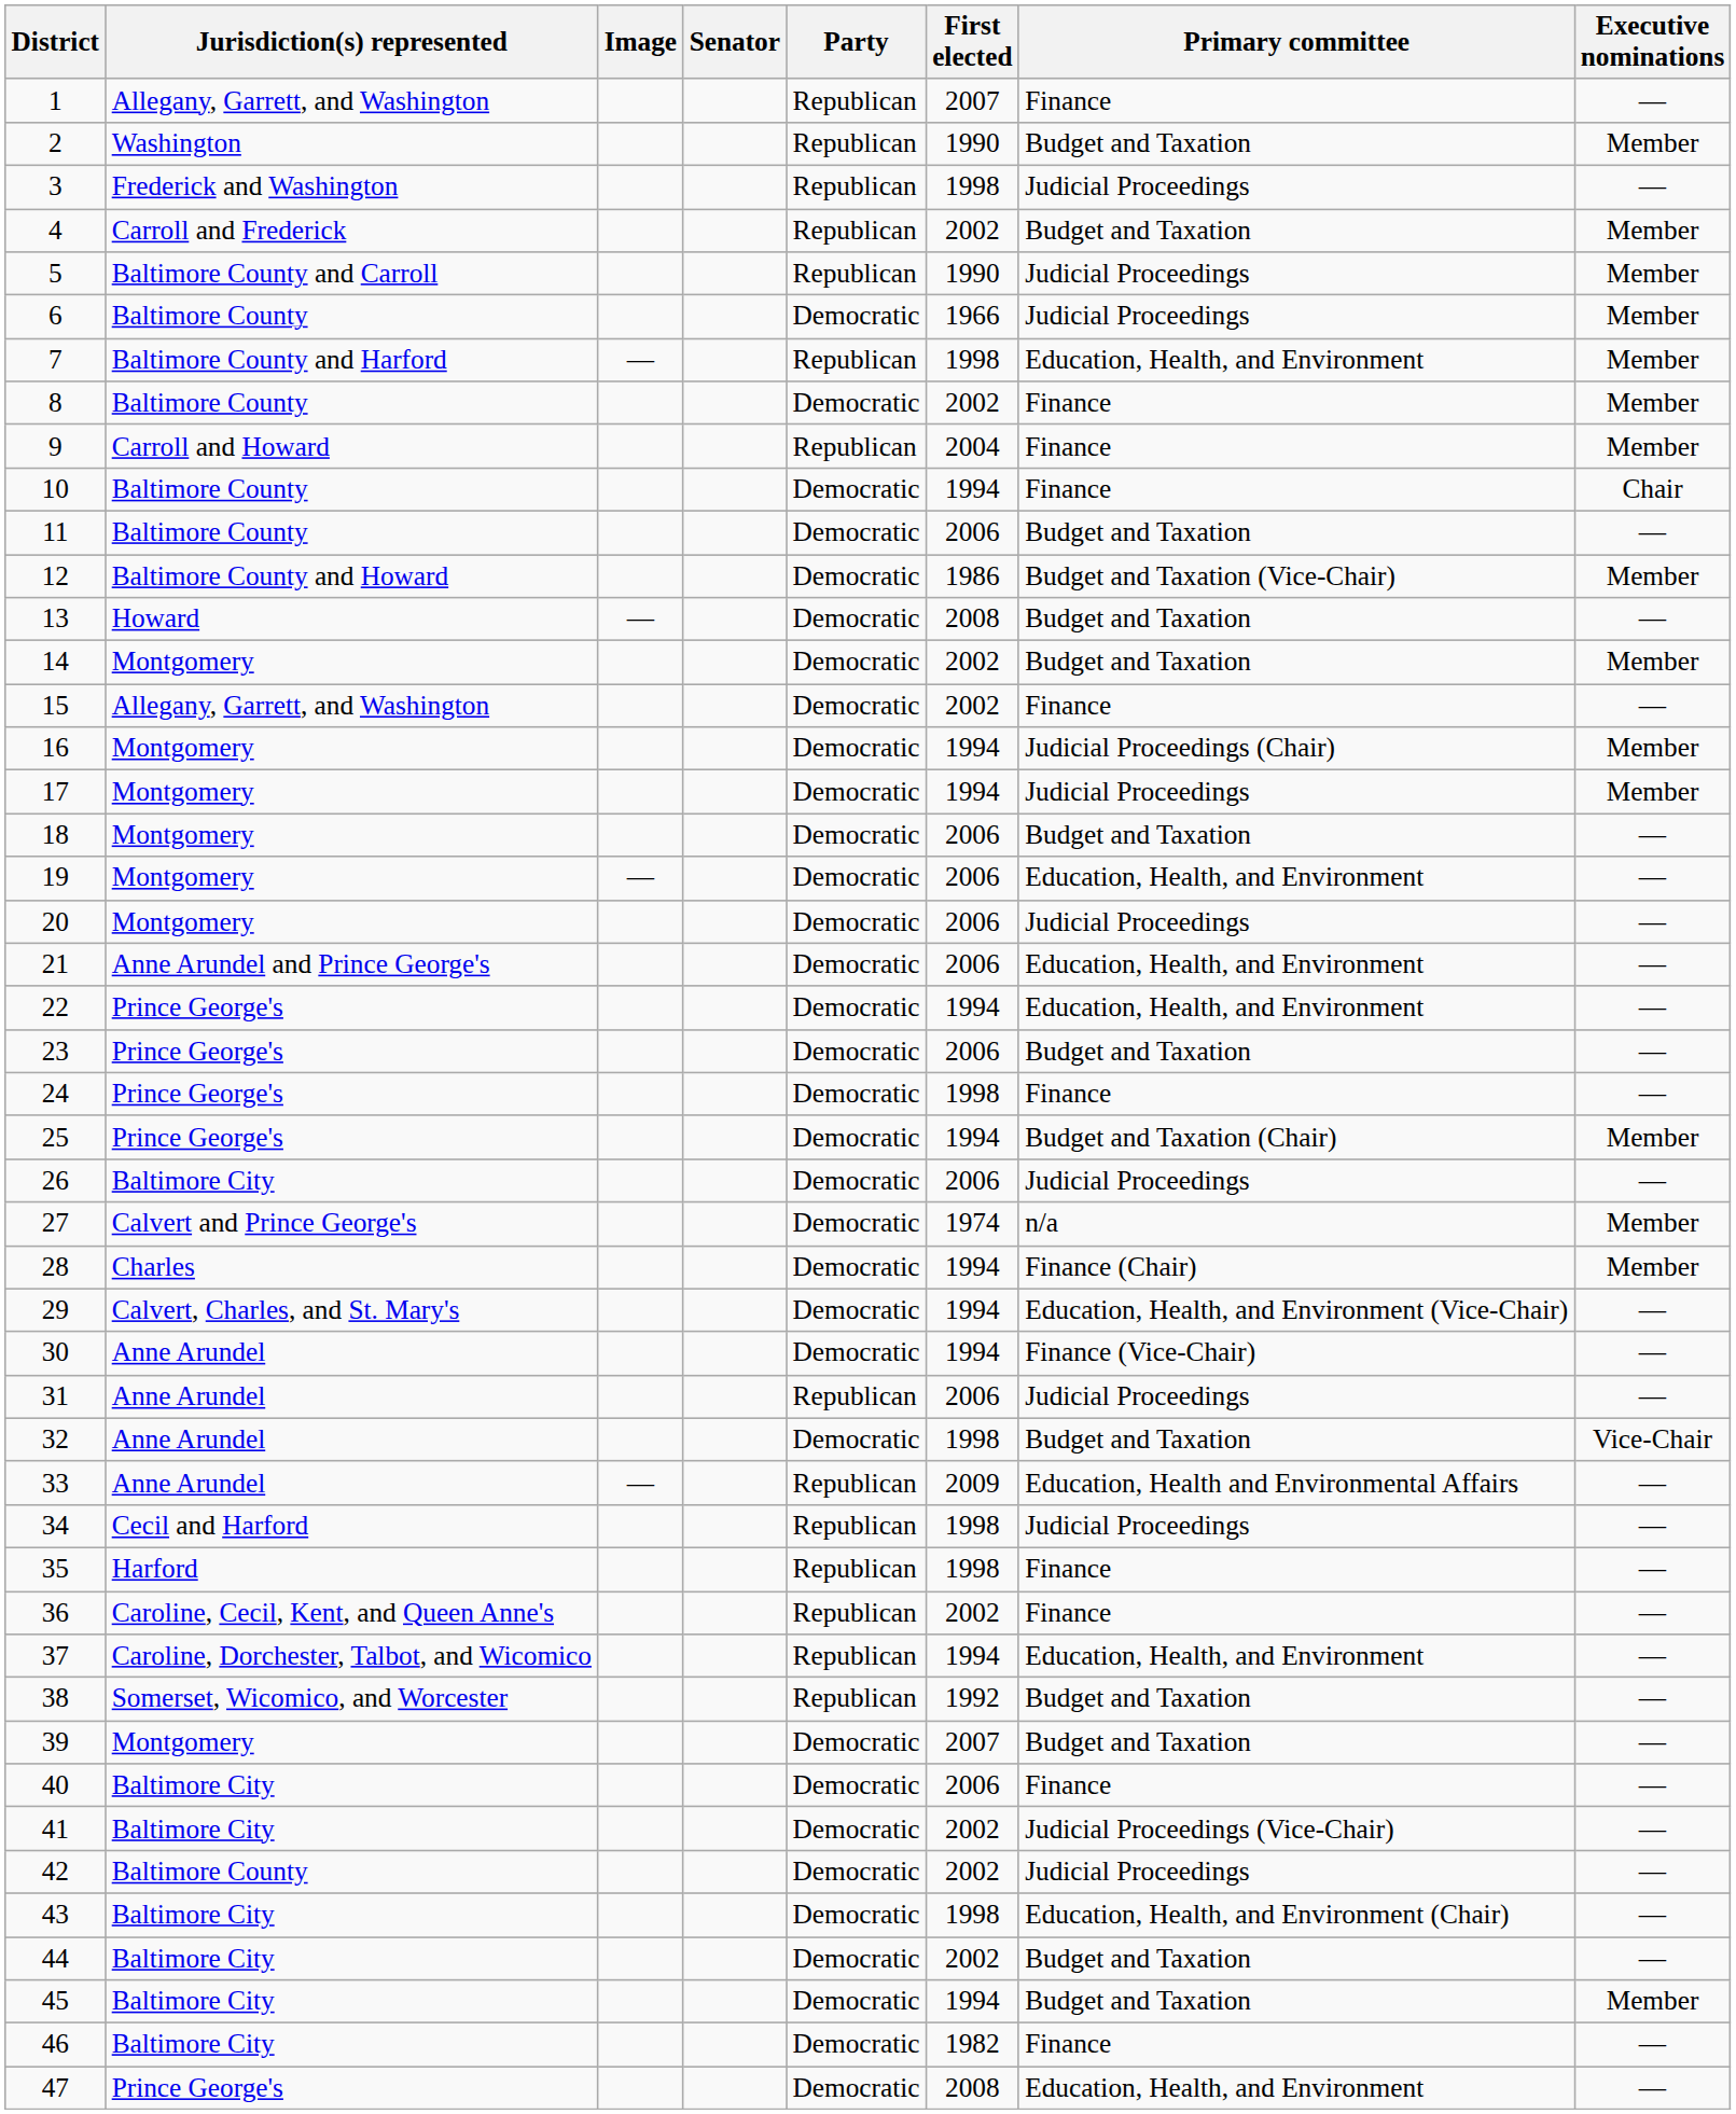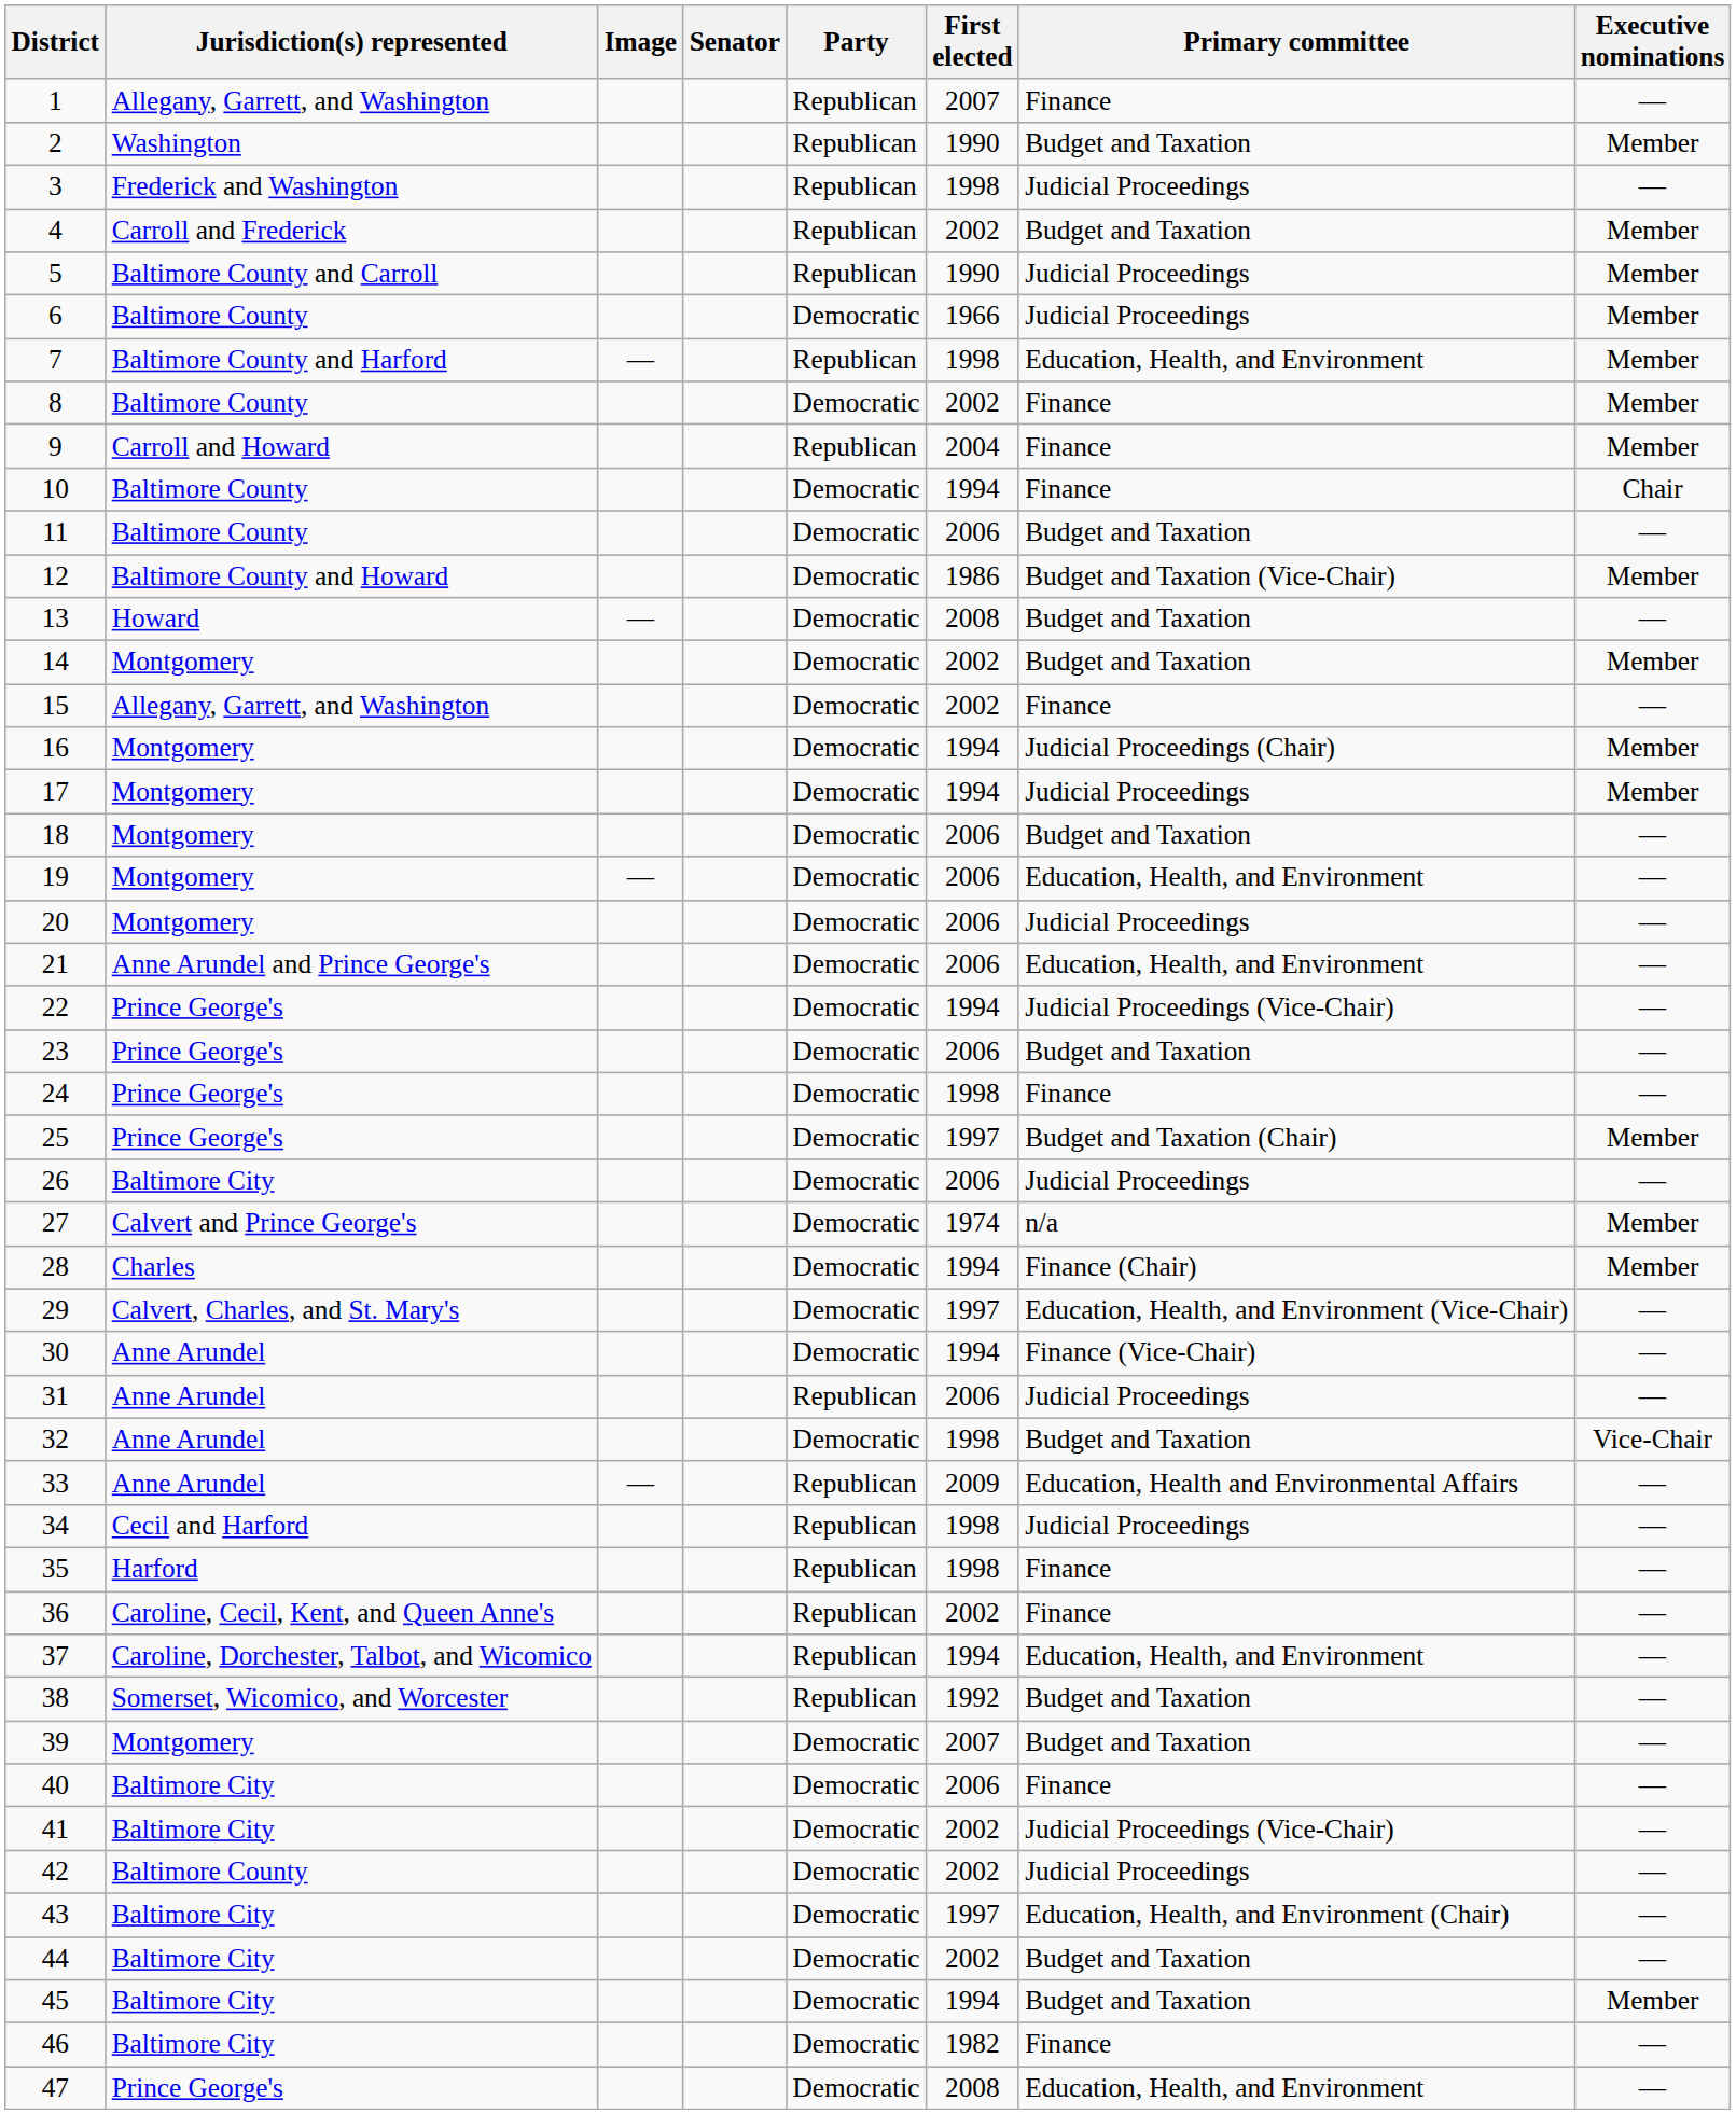 <table class="sortable wikitable">
 <tr>
 <th>District</th>
 <th>Jurisdiction(s) represented</th>
 <th class="unsortable">Image</th>
 <th>Senator</th>
 <th>Party</th>
 <th>First<br>elected</th>
 <th>Primary committee</th>
 <th>Executive<br>nominations</th>
 </tr>
 <tr>
 <td style="text-align:center;">1</td>
 <td><a href='#'>Allegany</a>, <a href='#'>Garrett</a>, and <a href='#'>Washington</a></td>
 <td style="text-align:center;"></td>
 <td></td>
 <td>Republican</td>
 <td style="text-align:center;">2007</td>
 <td>Finance</td>
 <td style="text-align:center;">—</td>
 </tr>
 <tr>
 <td style="text-align:center;">2</td>
 <td><a href='#'>Washington</a></td>
 <td style="text-align:center;"></td>
 <td></td>
 <td>Republican</td>
 <td style="text-align:center;">1990</td>
 <td>Budget and Taxation</td>
 <td style="text-align:center;">Member</td>
 </tr>
 <tr>
 <td style="text-align:center;">3</td>
 <td><a href='#'>Frederick</a> and <a href='#'>Washington</a></td>
 <td style="text-align:center;"></td>
 <td></td>
 <td>Republican</td>
 <td style="text-align:center;">1998</td>
 <td>Judicial Proceedings</td>
 <td style="text-align:center;">—</td>
 </tr>
 <tr>
 <td style="text-align:center;">4</td>
 <td><a href='#'>Carroll</a> and <a href='#'>Frederick</a></td>
 <td style="text-align:center;"></td>
 <td></td>
 <td>Republican</td>
 <td style="text-align:center;">2002</td>
 <td>Budget and Taxation</td>
 <td style="text-align:center;">Member</td>
 </tr>
 <tr>
 <td style="text-align:center;">5</td>
 <td><a href='#'>Baltimore County</a> and <a href='#'>Carroll</a></td>
 <td style="text-align:center;"></td>
 <td></td>
 <td>Republican</td>
 <td style="text-align:center;">1990</td>
 <td>Judicial Proceedings</td>
 <td style="text-align:center;">Member</td>
 </tr>
 <tr>
 <td style="text-align:center;">6</td>
 <td><a href='#'>Baltimore County</a></td>
 <td style="text-align:center;"></td>
 <td></td>
 <td>Democratic</td>
 <td style="text-align:center;">1966</td>
 <td>Judicial Proceedings</td>
 <td style="text-align:center;">Member</td>
 </tr>
 <tr>
 <td style="text-align:center;">7</td>
 <td><a href='#'>Baltimore County</a> and <a href='#'>Harford</a></td>
 <td style="text-align:center;">—</td>
 <td></td>
 <td>Republican</td>
 <td style="text-align:center;">1998</td>
 <td>Education, Health, and Environment</td>
 <td style="text-align:center;">Member</td>
 </tr>
 <tr>
 <td style="text-align:center;">8</td>
 <td><a href='#'>Baltimore County</a></td>
 <td style="text-align:center;"></td>
 <td></td>
 <td>Democratic</td>
 <td style="text-align:center;">2002</td>
 <td>Finance</td>
 <td style="text-align:center;">Member</td>
 </tr>
 <tr>
 <td style="text-align:center;">9</td>
 <td><a href='#'>Carroll</a> and <a href='#'>Howard</a></td>
 <td style="text-align:center;"></td>
 <td></td>
 <td>Republican</td>
 <td style="text-align:center;">2004</td>
 <td>Finance</td>
 <td style="text-align:center;">Member</td>
 </tr>
 <tr>
 <td style="text-align:center;">10</td>
 <td><a href='#'>Baltimore County</a></td>
 <td style="text-align:center;"></td>
 <td></td>
 <td>Democratic</td>
 <td style="text-align:center;">1994</td>
 <td>Finance</td>
 <td style="text-align:center;">Chair</td>
 </tr>
 <tr>
 <td style="text-align:center;">11</td>
 <td><a href='#'>Baltimore County</a></td>
 <td style="text-align:center;"></td>
 <td></td>
 <td>Democratic</td>
 <td style="text-align:center;">2006</td>
 <td>Budget and Taxation</td>
 <td style="text-align:center;">—</td>
 </tr>
 <tr>
 <td style="text-align:center;">12</td>
 <td><a href='#'>Baltimore County</a> and <a href='#'>Howard</a></td>
 <td style="text-align:center;"></td>
 <td></td>
 <td>Democratic</td>
 <td style="text-align:center;">1986</td>
 <td>Budget and Taxation (Vice-Chair)</td>
 <td style="text-align:center;">Member</td>
 </tr>
 <tr>
 <td style="text-align:center;">13</td>
 <td><a href='#'>Howard</a></td>
 <td style="text-align:center;">—</td>
 <td></td>
 <td>Democratic</td>
 <td style="text-align:center;">2008</td>
 <td>Budget and Taxation</td>
 <td style="text-align:center;">—</td>
 </tr>
 <tr>
 <td style="text-align:center;">14</td>
 <td><a href='#'>Montgomery</a></td>
 <td style="text-align:center;"></td>
 <td></td>
 <td>Democratic</td>
 <td style="text-align:center;">2002</td>
 <td>Budget and Taxation</td>
 <td style="text-align:center;">Member</td>
 </tr>
 <tr>
 <td style="text-align:center;">15</td>
 <td><a href='#'>Allegany</a>, <a href='#'>Garrett</a>, and <a href='#'>Washington</a></td>
 <td style="text-align:center;"></td>
 <td></td>
 <td>Democratic</td>
 <td style="text-align:center;">2002</td>
 <td>Finance</td>
 <td style="text-align:center;">—</td>
 </tr>
 <tr>
 <td style="text-align:center;">16</td>
 <td><a href='#'>Montgomery</a></td>
 <td style="text-align:center;"></td>
 <td></td>
 <td>Democratic</td>
 <td style="text-align:center;">1994</td>
 <td>Judicial Proceedings (Chair)</td>
 <td style="text-align:center;">Member</td>
 </tr>
 <tr>
 <td style="text-align:center;">17</td>
 <td><a href='#'>Montgomery</a></td>
 <td style="text-align:center;"></td>
 <td></td>
 <td>Democratic</td>
 <td style="text-align:center;">1994</td>
 <td>Judicial Proceedings</td>
 <td style="text-align:center;">Member</td>
 </tr>
 <tr>
 <td style="text-align:center;">18</td>
 <td><a href='#'>Montgomery</a></td>
 <td style="text-align:center;"></td>
 <td></td>
 <td>Democratic</td>
 <td style="text-align:center;">2006</td>
 <td>Budget and Taxation</td>
 <td style="text-align:center;">—</td>
 </tr>
 <tr>
 <td style="text-align:center;">19</td>
 <td><a href='#'>Montgomery</a></td>
 <td style="text-align:center;">—</td>
 <td></td>
 <td>Democratic</td>
 <td style="text-align:center;">2006</td>
 <td>Education, Health, and Environment</td>
 <td style="text-align:center;">—</td>
 </tr>
 <tr>
 <td style="text-align:center;">20</td>
 <td><a href='#'>Montgomery</a></td>
 <td style="text-align:center;"></td>
 <td></td>
 <td>Democratic</td>
 <td style="text-align:center;">2006</td>
 <td>Judicial Proceedings</td>
 <td style="text-align:center;">—</td>
 </tr>
 <tr>
 <td style="text-align:center;">21</td>
 <td><a href='#'>Anne Arundel</a> and <a href='#'>Prince George's</a></td>
 <td style="text-align:center;"></td>
 <td></td>
 <td>Democratic</td>
 <td style="text-align:center;">2006</td>
 <td>Education, Health, and Environment</td>
 <td style="text-align:center;">—</td>
 </tr>
 <tr>
 <td style="text-align:center;">22</td>
 <td><a href='#'>Prince George's</a></td>
 <td style="text-align:center;"></td>
 <td></td>
 <td>Democratic</td>
 <td style="text-align:center;">1994</td>
-<td>Education, Health, and Environment</td>
+<td>Judicial Proceedings (Vice-Chair)</td>
 <td style="text-align:center;">—</td>
 </tr>
 <tr>
 <td style="text-align:center;">23</td>
 <td><a href='#'>Prince George's</a></td>
 <td style="text-align:center;"></td>
 <td></td>
 <td>Democratic</td>
 <td style="text-align:center;">2006</td>
 <td>Budget and Taxation</td>
 <td style="text-align:center;">—</td>
 </tr>
 <tr>
 <td style="text-align:center;">24</td>
 <td><a href='#'>Prince George's</a></td>
 <td style="text-align:center;"></td>
 <td></td>
 <td>Democratic</td>
 <td style="text-align:center;">1998</td>
 <td>Finance</td>
 <td style="text-align:center;">—</td>
 </tr>
 <tr>
 <td style="text-align:center;">25</td>
 <td><a href='#'>Prince George's</a></td>
 <td style="text-align:center;"></td>
 <td></td>
 <td>Democratic</td>
-<td style="text-align:center;">1994</td>
+<td style="text-align:center;">1997</td>
 <td>Budget and Taxation (Chair)</td>
 <td style="text-align:center;">Member</td>
 </tr>
 <tr>
 <td style="text-align:center;">26</td>
 <td><a href='#'>Baltimore City</a></td>
 <td style="text-align:center;"></td>
 <td></td>
 <td>Democratic</td>
 <td style="text-align:center;">2006</td>
 <td>Judicial Proceedings</td>
 <td style="text-align:center;">—</td>
 </tr>
 <tr>
 <td style="text-align:center;">27</td>
 <td><a href='#'>Calvert</a> and <a href='#'>Prince George's</a></td>
 <td style="text-align:center;"></td>
 <td></td>
 <td>Democratic</td>
 <td style="text-align:center;">1974</td>
 <td>n/a</td>
 <td style="text-align:center;">Member</td>
 </tr>
 <tr>
 <td style="text-align:center;">28</td>
 <td><a href='#'>Charles</a></td>
 <td style="text-align:center;"></td>
 <td></td>
 <td>Democratic</td>
 <td style="text-align:center;">1994</td>
 <td>Finance (Chair)</td>
 <td style="text-align:center;">Member</td>
 </tr>
 <tr>
 <td style="text-align:center;">29</td>
 <td><a href='#'>Calvert</a>, <a href='#'>Charles</a>, and <a href='#'>St. Mary's</a></td>
 <td style="text-align:center;"></td>
 <td></td>
 <td>Democratic</td>
-<td style="text-align:center;">1994</td>
+<td style="text-align:center;">1997</td>
 <td>Education, Health, and Environment (Vice-Chair)</td>
 <td style="text-align:center;">—</td>
 </tr>
 <tr>
 <td style="text-align:center;">30</td>
 <td><a href='#'>Anne Arundel</a></td>
 <td style="text-align:center;"></td>
 <td></td>
 <td>Democratic</td>
 <td style="text-align:center;">1994</td>
 <td>Finance (Vice-Chair)</td>
 <td style="text-align:center;">—</td>
 </tr>
 <tr>
 <td style="text-align:center;">31</td>
 <td><a href='#'>Anne Arundel</a></td>
 <td style="text-align:center;"></td>
 <td></td>
 <td>Republican</td>
 <td style="text-align:center;">2006</td>
 <td>Judicial Proceedings</td>
 <td style="text-align:center;">—</td>
 </tr>
 <tr>
 <td style="text-align:center;">32</td>
 <td><a href='#'>Anne Arundel</a></td>
 <td style="text-align:center;"></td>
 <td></td>
 <td>Democratic</td>
 <td style="text-align:center;">1998</td>
 <td>Budget and Taxation</td>
 <td style="text-align:center;">Vice-Chair</td>
 </tr>
 <tr>
 <td style="text-align:center;">33</td>
 <td><a href='#'>Anne Arundel</a></td>
 <td style="text-align:center;">—</td>
 <td></td>
 <td>Republican</td>
 <td style="text-align:center;">2009</td>
 <td>Education, Health and Environmental Affairs</td>
 <td style="text-align:center;">—</td>
 </tr>
 <tr>
 <td style="text-align:center;">34</td>
 <td><a href='#'>Cecil</a> and <a href='#'>Harford</a></td>
 <td style="text-align:center;"></td>
 <td></td>
 <td>Republican</td>
 <td style="text-align:center;">1998</td>
 <td>Judicial Proceedings</td>
 <td style="text-align:center;">—</td>
 </tr>
 <tr>
 <td style="text-align:center;">35</td>
 <td><a href='#'>Harford</a></td>
 <td style="text-align:center;"></td>
 <td></td>
 <td>Republican</td>
 <td style="text-align:center;">1998</td>
 <td>Finance</td>
 <td style="text-align:center;">—</td>
 </tr>
 <tr>
 <td style="text-align:center;">36</td>
 <td><a href='#'>Caroline</a>, <a href='#'>Cecil</a>, <a href='#'>Kent</a>, and <a href='#'>Queen Anne's</a></td>
 <td style="text-align:center;"></td>
 <td></td>
 <td>Republican</td>
 <td style="text-align:center;">2002</td>
 <td>Finance</td>
 <td style="text-align:center;">—</td>
 </tr>
 <tr>
 <td style="text-align:center;">37</td>
 <td><a href='#'>Caroline</a>, <a href='#'>Dorchester</a>, <a href='#'>Talbot</a>, and <a href='#'>Wicomico</a></td>
 <td style="text-align:center;"></td>
 <td></td>
 <td>Republican</td>
 <td style="text-align:center;">1994</td>
 <td>Education, Health, and Environment</td>
 <td style="text-align:center;">—</td>
 </tr>
 <tr>
 <td style="text-align:center;">38</td>
 <td><a href='#'>Somerset</a>, <a href='#'>Wicomico</a>, and <a href='#'>Worcester</a></td>
 <td style="text-align:center;"></td>
 <td></td>
 <td>Republican</td>
 <td style="text-align:center;">1992</td>
 <td>Budget and Taxation</td>
 <td style="text-align:center;">—</td>
 </tr>
 <tr>
 <td style="text-align:center;">39</td>
 <td><a href='#'>Montgomery</a></td>
 <td style="text-align:center;"></td>
 <td></td>
 <td>Democratic</td>
 <td style="text-align:center;">2007</td>
 <td>Budget and Taxation</td>
 <td style="text-align:center;">—</td>
 </tr>
 <tr>
 <td style="text-align:center;">40</td>
 <td><a href='#'>Baltimore City</a></td>
 <td style="text-align:center;"></td>
 <td></td>
 <td>Democratic</td>
 <td style="text-align:center;">2006</td>
 <td>Finance</td>
 <td style="text-align:center;">—</td>
 </tr>
 <tr>
 <td style="text-align:center;">41</td>
 <td><a href='#'>Baltimore City</a></td>
 <td style="text-align:center;"></td>
 <td></td>
 <td>Democratic</td>
 <td style="text-align:center;">2002</td>
 <td>Judicial Proceedings (Vice-Chair)</td>
 <td style="text-align:center;">—</td>
 </tr>
 <tr>
 <td style="text-align:center;">42</td>
 <td><a href='#'>Baltimore County</a></td>
 <td style="text-align:center;"></td>
 <td></td>
 <td>Democratic</td>
 <td style="text-align:center;">2002</td>
 <td>Judicial Proceedings</td>
 <td style="text-align:center;">—</td>
 </tr>
 <tr>
 <td style="text-align:center;">43</td>
 <td><a href='#'>Baltimore City</a></td>
 <td style="text-align:center;"></td>
 <td></td>
 <td>Democratic</td>
-<td style="text-align:center;">1998</td>
+<td style="text-align:center;">1997</td>
 <td>Education, Health, and Environment (Chair)</td>
 <td style="text-align:center;">—</td>
 </tr>
 <tr>
 <td style="text-align:center;">44</td>
 <td><a href='#'>Baltimore City</a></td>
 <td style="text-align:center;"></td>
 <td></td>
 <td>Democratic</td>
 <td style="text-align:center;">2002</td>
 <td>Budget and Taxation</td>
 <td style="text-align:center;">—</td>
 </tr>
 <tr>
 <td style="text-align:center;">45</td>
 <td><a href='#'>Baltimore City</a></td>
 <td style="text-align:center;"></td>
 <td></td>
 <td>Democratic</td>
 <td style="text-align:center;">1994</td>
 <td>Budget and Taxation</td>
 <td style="text-align:center;">Member</td>
 </tr>
 <tr>
 <td style="text-align:center;">46</td>
 <td><a href='#'>Baltimore City</a></td>
 <td style="text-align:center;"></td>
 <td></td>
 <td>Democratic</td>
 <td style="text-align:center;">1982</td>
 <td>Finance</td>
 <td style="text-align:center;">—</td>
 </tr>
 <tr>
 <td style="text-align:center;">47</td>
 <td><a href='#'>Prince George's</a></td>
 <td style="text-align:center;"></td>
 <td></td>
 <td>Democratic</td>
 <td style="text-align:center;">2008</td>
 <td>Education, Health, and Environment</td>
 <td style="text-align:center;">—</td>
 </tr>
 <tr>
 </tr>
 </table>
